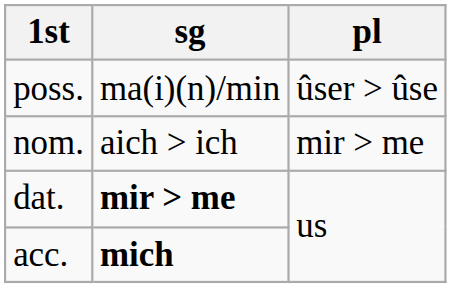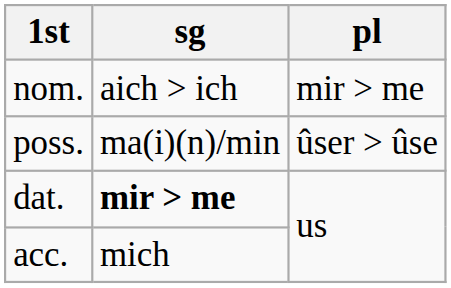 <table class="wikitable">
 <tr>
 <th>1st</th>
 <th>sg</th>
 <th>pl</th>
 </tr>
 <tr>
+<td>nom.</td>
+<td>aich > ich</td>
+<td>mir > me</td>
+</tr>
+<tr>
 <td>poss.</td>
 <td>ma(i)(n)/min</td>
 <td>ûser > ûse</td>
-</tr>
-<tr>
-<td>nom.</td>
-<td>aich > ich</td>
-<td>mir > me</td>
 </tr>
 <tr>
 <td>dat.</td>
 <td><strong>mir > me</strong></td>
 <td rowspan="2">us</td>
 </tr>
 <tr>
 <td>acc.</td>
-<td><strong>mich</strong></td>
+<td>mich</td>
 </tr>
 </table>
